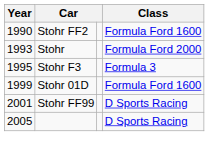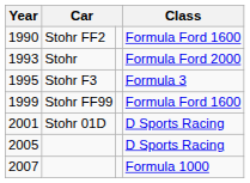 <table class="wikitable">
 <tr>
 <th>Year</th>
 <th colspan=2>Car</th>
 <th>Class</th>
 </tr>
 <tr>
 <td>1990</td>
 <td>Stohr FF2</td>
 <td></td>
 <td><a href='#'>Formula Ford 1600</a></td>
 </tr>
 <tr>
 <td>1993</td>
 <td>Stohr</td>
 <td></td>
 <td><a href='#'>Formula Ford 2000</a></td>
 </tr>
 <tr>
 <td>1995</td>
 <td>Stohr F3</td>
 <td></td>
 <td><a href='#'>Formula 3</a></td>
 </tr>
 <tr>
 <td>1999</td>
-<td>Stohr 01D</td>
+<td>Stohr FF99</td>
 <td></td>
 <td><a href='#'>Formula Ford 1600</a></td>
 </tr>
 <tr>
 <td>2001</td>
-<td>Stohr FF99</td>
+<td>Stohr 01D</td>
 <td></td>
 <td><a href='#'>D Sports Racing</a></td>
 </tr>
 <tr>
 <td>2005</td>
 <td></td>
 <td></td>
 <td><a href='#'>D Sports Racing</a></td>
 </tr>
+<tr>
+<td>2007</td>
+<td></td>
+<td></td>
+<td><a href='#'>Formula 1000</a></td>
+</tr>
 </table>
